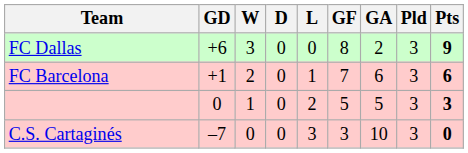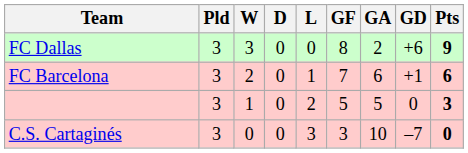 <table class="wikitable" style="text-align: center;">
 <tr>
 <th width=165>Team</th>
-<th width=20>GD</th>
+<th width=20>Pld</th>
 <th width=20>W</th>
 <th width=20>D</th>
 <th width=20>L</th>
 <th width=20>GF</th>
 <th width=20>GA</th>
-<th width=20>Pld</th>
+<th width=20>GD</th>
 <th width=20>Pts</th>
 </tr>
 <tr bgcolor= #ccffcc>
 <td align=left> <a href='#'>FC Dallas</a></td>
-<td>+6</td>
+<td>3</td>
 <td>3</td>
 <td>0</td>
 <td>0</td>
 <td>8</td>
 <td>2</td>
-<td>3</td>
+<td>+6</td>
 <td><strong>9</strong></td>
 </tr>
 <tr bgcolor= #ffcccc>
 <td align=left> <a href='#'>FC Barcelona</a></td>
-<td>+1</td>
+<td>3</td>
 <td>2</td>
 <td>0</td>
 <td>1</td>
 <td>7</td>
 <td>6</td>
-<td>3</td>
+<td>+1</td>
 <td><strong>6</strong></td>
 </tr>
 <tr bgcolor= #ffcccc>
 <td align=left></td>
-<td>0</td>
+<td>3</td>
 <td>1</td>
 <td>0</td>
 <td>2</td>
 <td>5</td>
 <td>5</td>
-<td>3</td>
+<td>0</td>
 <td><strong>3</strong></td>
 </tr>
 <tr bgcolor= #ffcccc>
 <td align=left> <a href='#'>C.S. Cartaginés</a></td>
-<td>–7</td>
+<td>3</td>
 <td>0</td>
 <td>0</td>
 <td>3</td>
 <td>3</td>
 <td>10</td>
-<td>3</td>
+<td>–7</td>
 <td><strong>0</strong></td>
 </tr>
 </table>
